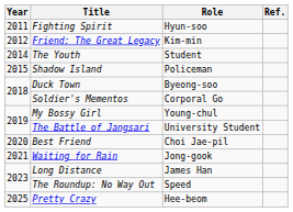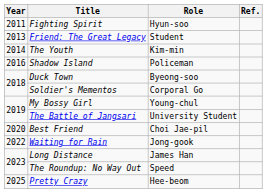 <table class="wikitable">
 <tr>
 <th>Year</th>
 <th>Title</th>
 <th>Role</th>
 <th>Ref.</th>
 </tr>
 <tr>
 <td>2011</td>
 <td><em>Fighting Spirit</em></td>
 <td>Hyun-soo</td>
 <td></td>
 </tr>
 <tr>
-<td>2012</td>
+<td>2013</td>
 <td><em><a href='#'>Friend: The Great Legacy</a></em></td>
-<td>Kim-min</td>
+<td>Student</td>
 <td></td>
 </tr>
 <tr>
 <td>2014</td>
 <td><em>The Youth</em></td>
-<td>Student</td>
+<td>Kim-min</td>
 <td></td>
 </tr>
 <tr>
-<td>2015</td>
+<td>2016</td>
 <td><em>Shadow Island</em></td>
 <td>Policeman</td>
 <td></td>
 </tr>
 <tr>
 <td rowspan="2">2018</td>
 <td><em>Duck Town</em></td>
 <td>Byeong-soo</td>
 <td></td>
 </tr>
 <tr>
 <td><em>Soldier's Mementos</em></td>
 <td>Corporal Go</td>
 <td></td>
 </tr>
 <tr>
 <td rowspan="2">2019</td>
 <td><em>My Bossy Girl</em></td>
 <td>Young-chul</td>
 <td></td>
 </tr>
 <tr>
 <td><em><a href='#'>The Battle of Jangsari</a></em></td>
 <td>University Student</td>
 <td></td>
 </tr>
 <tr>
 <td>2020</td>
 <td><em>Best Friend</em></td>
 <td>Choi Jae-pil</td>
 <td></td>
 </tr>
 <tr>
-<td>2021</td>
+<td>2022</td>
 <td><em><a href='#'>Waiting for Rain</a></em></td>
 <td>Jong-gook</td>
 <td></td>
 </tr>
 <tr>
 <td rowspan="2">2023</td>
 <td><em>Long Distance</em></td>
 <td>James Han</td>
 <td></td>
 </tr>
 <tr>
 <td><em>The Roundup: No Way Out</em></td>
 <td>Speed</td>
 <td></td>
 </tr>
 <tr>
 <td>2025</td>
 <td><em><a href='#'>Pretty Crazy</a></em></td>
 <td>Hee-beom</td>
 <td></td>
 </tr>
 </table>
